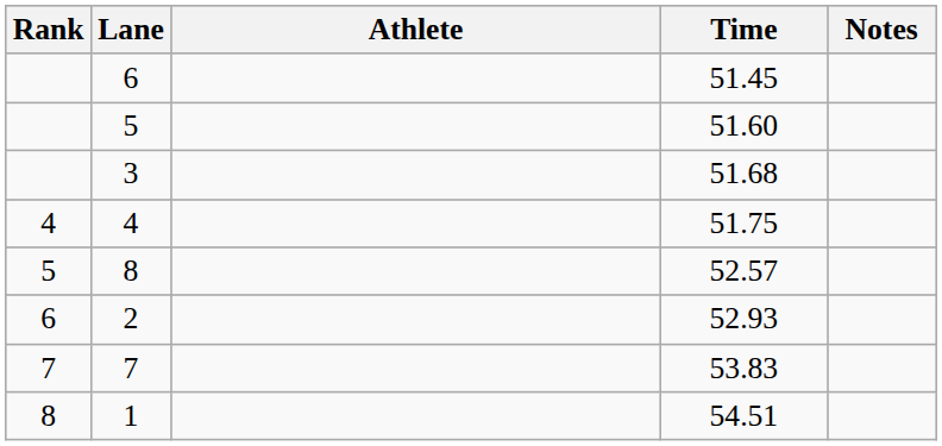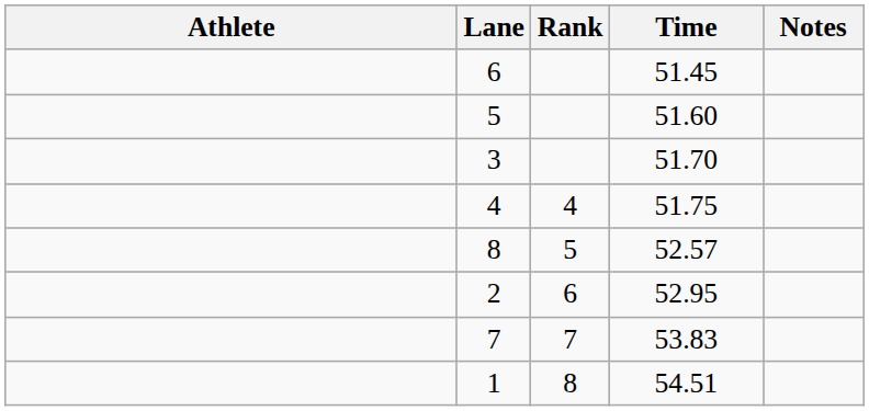 <table class="wikitable sortable" style="text-align:center">
 <tr>
+<th width=250>Athlete</th>
+<th width=10>Lane</th>
 <th width=10>Rank</th>
-<th width=10>Lane</th>
-<th width=250>Athlete</th>
 <th width=80>Time</th>
 <th width=50>Notes</th>
 </tr>
 <tr>
+<td align=left></td>
+<td>6</td>
 <td></td>
-<td>6</td>
-<td align=left></td>
 <td>51.45</td>
 <td></td>
 </tr>
 <tr>
+<td align=left></td>
+<td>5</td>
 <td></td>
-<td>5</td>
-<td align=left></td>
 <td>51.60</td>
 <td></td>
 </tr>
 <tr>
+<td align=left></td>
+<td>3</td>
 <td></td>
-<td>3</td>
-<td align=left></td>
-<td>51.68</td>
+<td>51.70</td>
 <td></td>
 </tr>
 <tr>
+<td align=left></td>
 <td>4</td>
 <td>4</td>
-<td align=left></td>
 <td>51.75</td>
 <td></td>
 </tr>
 <tr>
+<td align=left></td>
+<td>8</td>
 <td>5</td>
-<td>8</td>
-<td align=left></td>
 <td>52.57</td>
 <td></td>
 </tr>
 <tr>
+<td align=left></td>
+<td>2</td>
 <td>6</td>
-<td>2</td>
-<td align=left></td>
-<td>52.93</td>
+<td>52.95</td>
 <td></td>
 </tr>
 <tr>
+<td align=left></td>
 <td>7</td>
 <td>7</td>
-<td align=left></td>
 <td>53.83</td>
 <td></td>
 </tr>
 <tr>
+<td align=left></td>
+<td>1</td>
 <td>8</td>
-<td>1</td>
-<td align=left></td>
 <td>54.51</td>
 <td></td>
 </tr>
 </table>
